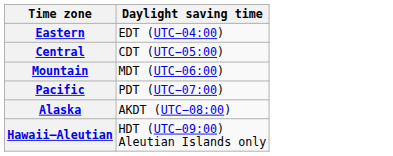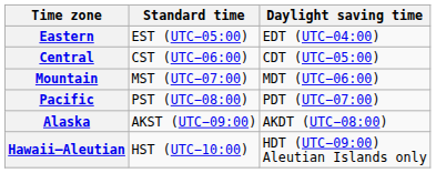 <table class="wikitable">
 <tr>
 <th scope="col">Time zone</th>
+<th scope="col">Standard time</th>
 <th scope="col">Daylight saving time</th>
 </tr>
 <tr>
 <th scope="row"><a href='#'>Eastern</a></th>
+<td>EST (<a href='#'>UTC−05:00</a>)</td>
 <td>EDT (<a href='#'>UTC−04:00</a>)</td>
 </tr>
 <tr>
 <th scope="row"><a href='#'>Central</a></th>
+<td>CST (<a href='#'>UTC−06:00</a>)</td>
 <td>CDT (<a href='#'>UTC−05:00</a>)</td>
 </tr>
 <tr>
 <th scope="row"><a href='#'>Mountain</a></th>
+<td>MST (<a href='#'>UTC−07:00</a>)</td>
 <td>MDT (<a href='#'>UTC−06:00</a>)</td>
 </tr>
 <tr>
 <th scope="row"><a href='#'>Pacific</a></th>
+<td>PST (<a href='#'>UTC−08:00</a>)</td>
 <td>PDT (<a href='#'>UTC−07:00</a>)</td>
 </tr>
 <tr>
 <th scope="row"><a href='#'>Alaska</a></th>
+<td>AKST (<a href='#'>UTC−09:00</a>)</td>
 <td>AKDT (<a href='#'>UTC−08:00</a>)</td>
 </tr>
 <tr>
 <th scope="row"><a href='#'>Hawaii–Aleutian</a></th>
+<td>HST (<a href='#'>UTC−10:00</a>)</td>
 <td>HDT (<a href='#'>UTC−09:00</a>)<br>Aleutian Islands only</td>
 </tr>
 </table>
